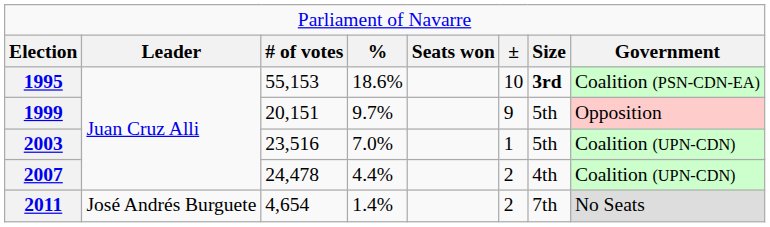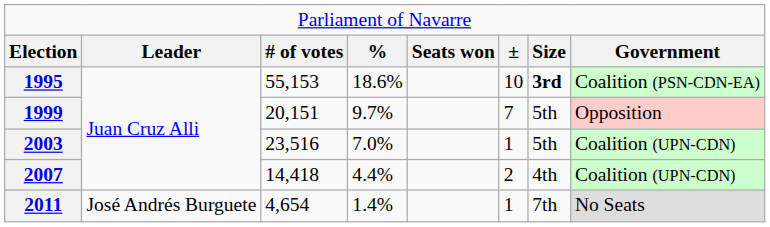 <table class="wikitable">
 <tr>
 <td colspan="8" align="center"><a href='#'>Parliament of Navarre</a></td>
 </tr>
 <tr>
 <th>Election</th>
 <th>Leader</th>
 <th># of votes</th>
 <th>%</th>
 <th>Seats won</th>
 <th>±</th>
 <th>Size</th>
 <th>Government</th>
 </tr>
 <tr>
 <th><a href='#'>1995</a></th>
 <td rowspan="4"><a href='#'>Juan Cruz Alli</a></td>
 <td>55,153</td>
 <td>18.6%</td>
 <td></td>
 <td>10</td>
 <td><strong>3rd</strong></td>
 <td style="background-color:#CCFFCC">Coalition <small>(PSN-CDN-EA)</small></td>
 </tr>
 <tr>
 <th><a href='#'>1999</a></th>
 <td>20,151</td>
 <td>9.7%</td>
 <td></td>
-<td>9</td>
+<td>7</td>
 <td>5th</td>
 <td style="background-color:#FFCCCC">Opposition</td>
 </tr>
 <tr>
 <th><a href='#'>2003</a></th>
 <td>23,516</td>
 <td>7.0%</td>
 <td></td>
 <td>1</td>
 <td>5th</td>
 <td style="background-color:#CCFFCC">Coalition <small>(UPN-CDN)</small></td>
 </tr>
 <tr>
 <th><a href='#'>2007</a></th>
-<td>24,478</td>
+<td>14,418</td>
 <td>4.4%</td>
 <td></td>
 <td>2</td>
 <td>4th</td>
 <td style="background-color:#CCFFCC">Coalition <small>(UPN-CDN)</small></td>
 </tr>
 <tr>
 <th><a href='#'>2011</a></th>
 <td>José Andrés Burguete</td>
 <td>4,654</td>
 <td>1.4%</td>
 <td></td>
-<td>2</td>
+<td>1</td>
 <td>7th</td>
 <td style="background-color:#DDDDDD">No Seats</td>
 </tr>
 </table>
